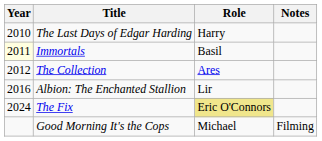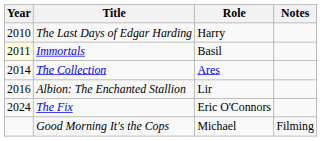 <table class="wikitable sortable">
 <tr>
 <th>Year</th>
 <th>Title</th>
 <th>Role</th>
 <th class="unsortable">Notes</th>
 </tr>
 <tr>
 <td>2010</td>
 <td data-sort-value="Last Days of Edgar Harding, The"><em>The Last Days of Edgar Harding</em></td>
 <td>Harry</td>
 <td></td>
 </tr>
 <tr>
 <td style="background: lightyellow;">2011</td>
 <td><em><a href='#'>Immortals</a></em></td>
 <td>Basil</td>
 <td></td>
 </tr>
 <tr>
-<td>2012</td>
+<td>2014</td>
 <td data-sort-value="Collection, The"><em><a href='#'>The Collection</a></em></td>
 <td><a href='#'>Ares</a></td>
 <td></td>
 </tr>
 <tr>
 <td>2016</td>
 <td><em>Albion: The Enchanted Stallion</em></td>
 <td>Lir</td>
 <td></td>
 </tr>
 <tr>
 <td>2024</td>
 <td data-sort-value="Fix, The"><em><a href='#'>The Fix</a></em></td>
-<td style="background: khaki;">Eric O'Connors</td>
+<td>Eric O'Connors</td>
 <td></td>
 </tr>
 <tr>
 <td rowspan="2"></td>
 <td><em>Good Morning It's the Cops</em></td>
 <td>Michael</td>
 <td>Filming</td>
 </tr>
 </table>
